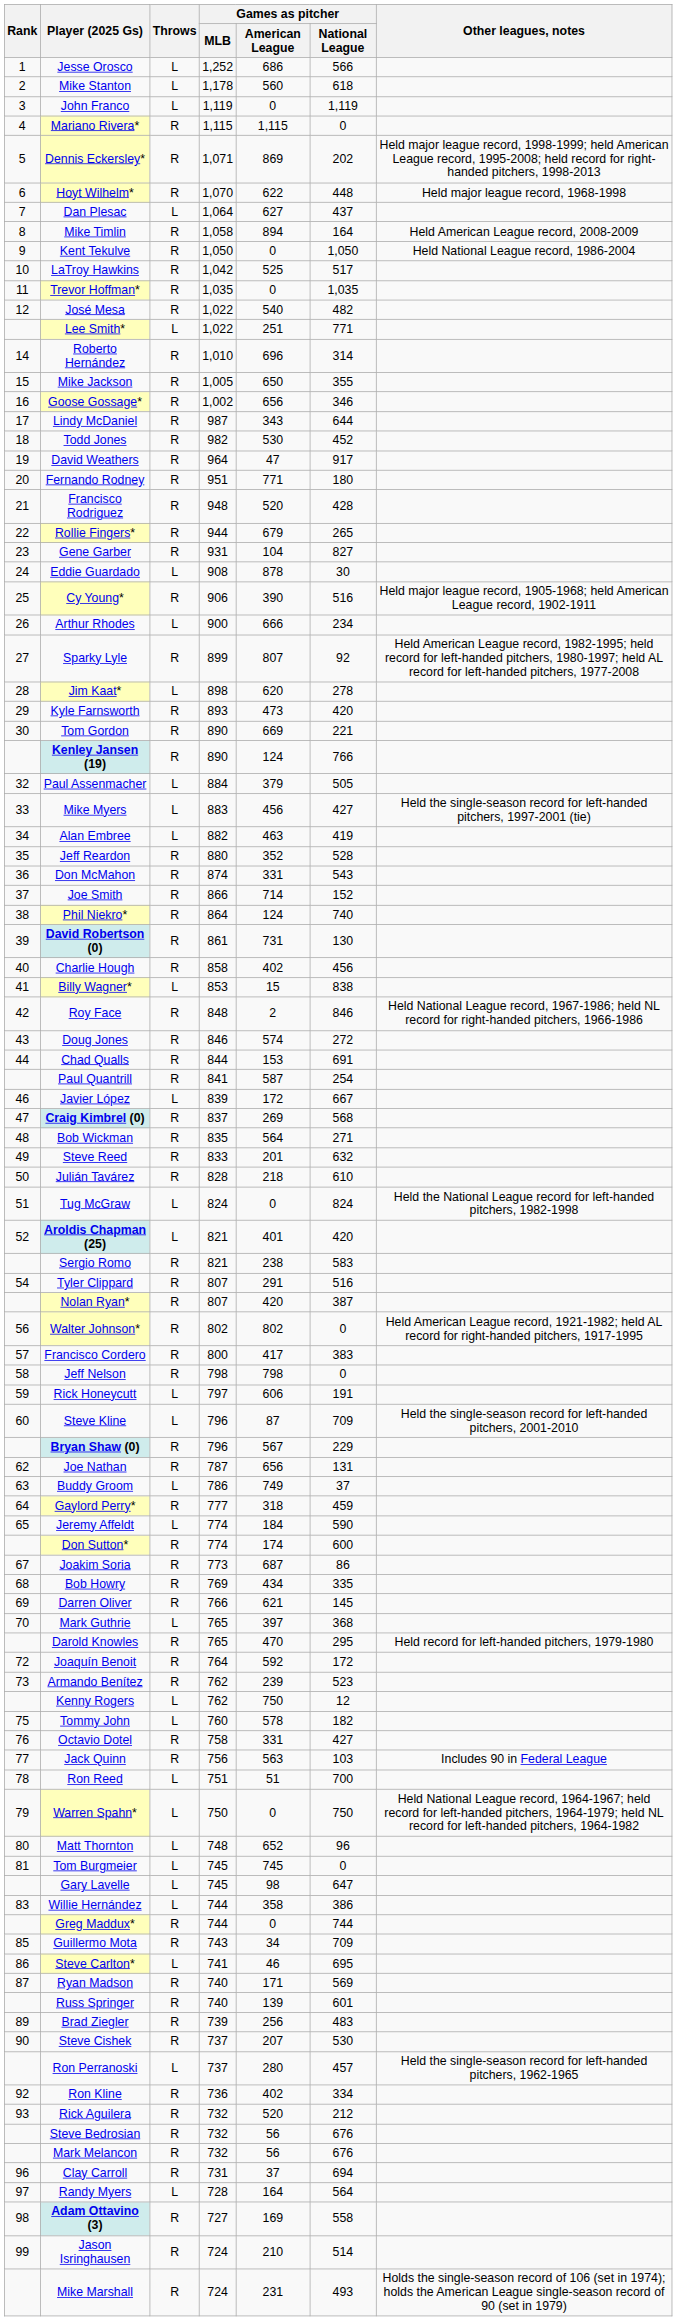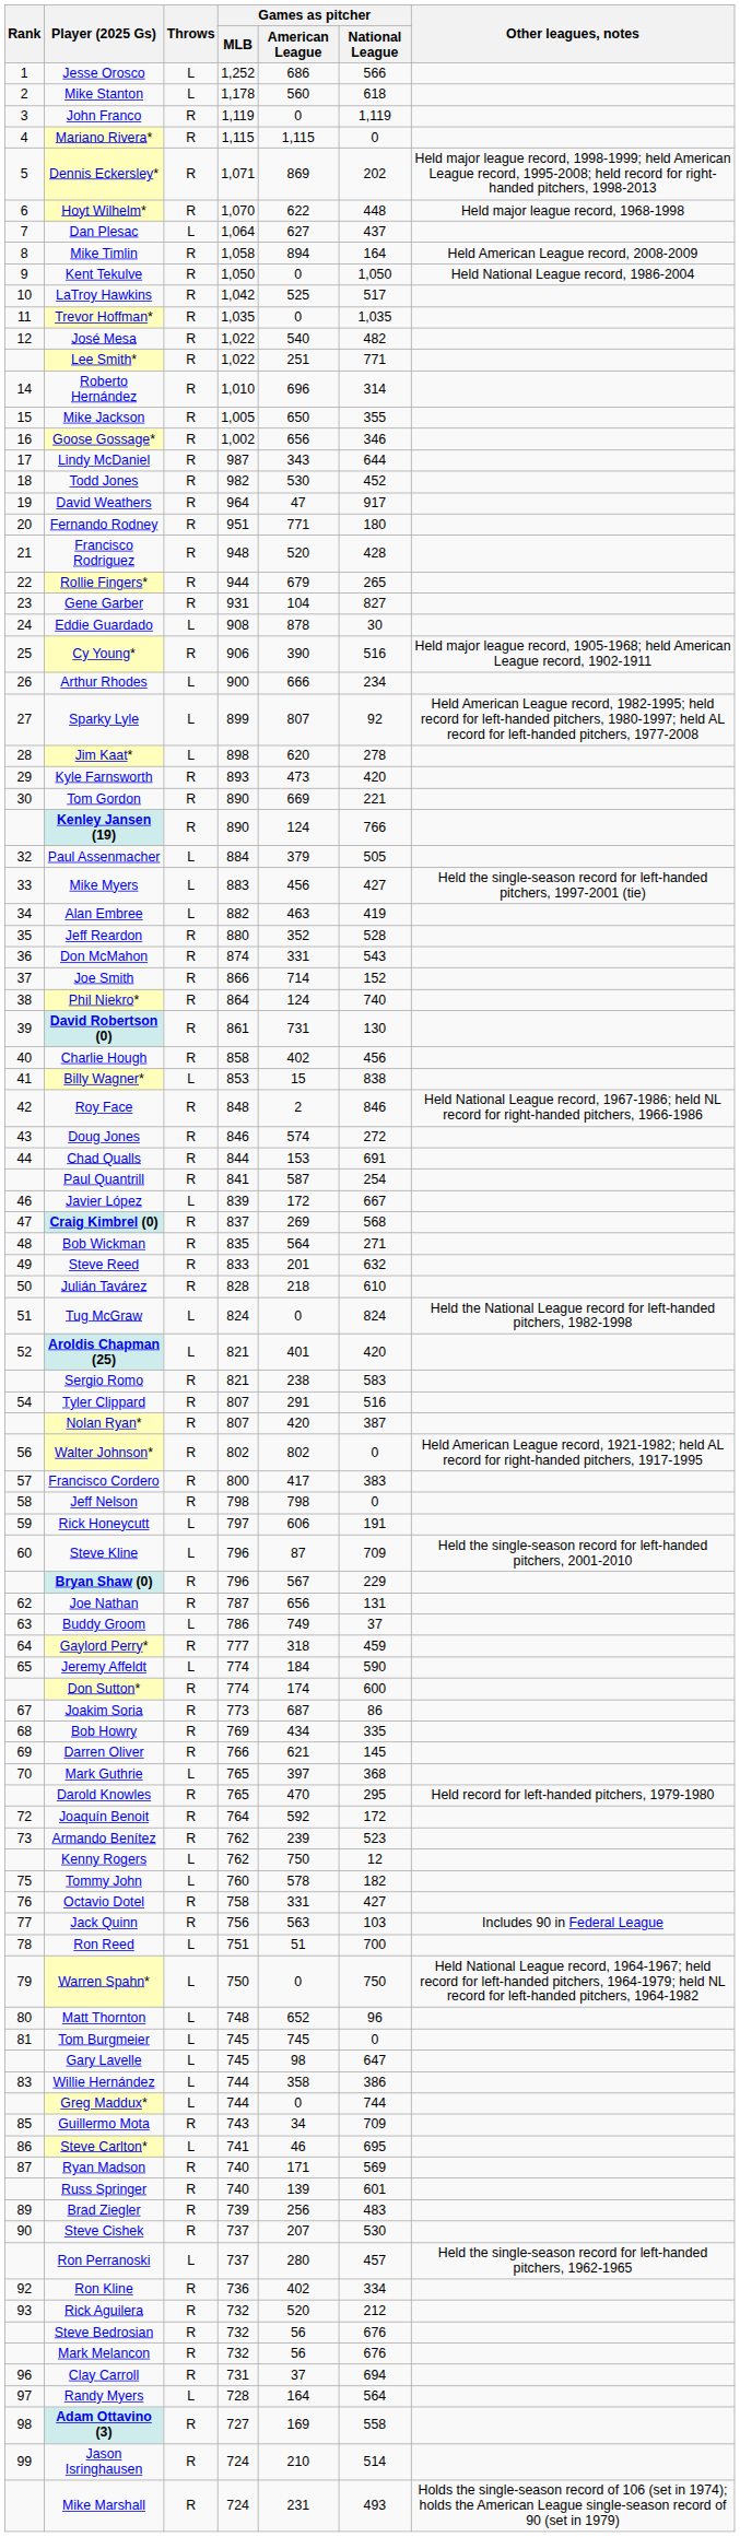 <table class="wikitable sortable" style="text-align:center">
 <tr style="white-space:nowrap;">
 <th rowspan=2>Rank</th>
 <th rowspan=2 scope="col">Player (2025 Gs)</th>
 <th rowspan=2>Throws</th>
 <th colspan=3>Games as pitcher</th>
 <th rowspan=2>Other leagues, notes</th>
 </tr>
 <tr>
 <th>MLB</th>
 <th>American League</th>
 <th>National League</th>
 </tr>
 <tr>
 <td>1</td>
 <td><a href='#'>Jesse Orosco</a></td>
 <td>L</td>
 <td>1,252</td>
 <td>686</td>
 <td>566</td>
 <td></td>
 </tr>
 <tr>
 <td>2</td>
 <td><a href='#'>Mike Stanton</a></td>
 <td>L</td>
 <td>1,178</td>
 <td>560</td>
 <td>618</td>
 <td></td>
 </tr>
 <tr>
 <td>3</td>
 <td><a href='#'>John Franco</a></td>
-<td>L</td>
+<td>R</td>
 <td>1,119</td>
 <td>0</td>
 <td>1,119</td>
 <td></td>
 </tr>
 <tr>
 <td>4</td>
 <td style="background:#ffffbb;"><a href='#'>Mariano Rivera</a>*</td>
 <td>R</td>
 <td>1,115</td>
 <td>1,115</td>
 <td>0</td>
 <td></td>
 </tr>
 <tr>
 <td>5</td>
 <td style="background:#ffffbb;"><a href='#'>Dennis Eckersley</a>*</td>
 <td>R</td>
 <td>1,071</td>
 <td>869</td>
 <td>202</td>
 <td>Held major league record, 1998-1999; held American League record, 1995-2008; held record for right-handed pitchers, 1998-2013</td>
 </tr>
 <tr>
 <td>6</td>
 <td style="background:#ffffbb;"><a href='#'>Hoyt Wilhelm</a>*</td>
 <td>R</td>
 <td>1,070</td>
 <td>622</td>
 <td>448</td>
 <td>Held major league record, 1968-1998</td>
 </tr>
 <tr>
 <td>7</td>
 <td><a href='#'>Dan Plesac</a></td>
 <td>L</td>
 <td>1,064</td>
 <td>627</td>
 <td>437</td>
 <td></td>
 </tr>
 <tr>
 <td>8</td>
 <td><a href='#'>Mike Timlin</a></td>
 <td>R</td>
 <td>1,058</td>
 <td>894</td>
 <td>164</td>
 <td>Held American League record, 2008-2009</td>
 </tr>
 <tr>
 <td>9</td>
 <td><a href='#'>Kent Tekulve</a></td>
 <td>R</td>
 <td>1,050</td>
 <td>0</td>
 <td>1,050</td>
 <td>Held National League record, 1986-2004</td>
 </tr>
 <tr>
 <td>10</td>
 <td><a href='#'>LaTroy Hawkins</a></td>
 <td>R</td>
 <td>1,042</td>
 <td>525</td>
 <td>517</td>
 <td></td>
 </tr>
 <tr>
 <td>11</td>
 <td style="background:#ffffbb;"><a href='#'>Trevor Hoffman</a>*</td>
 <td>R</td>
 <td>1,035</td>
 <td>0</td>
 <td>1,035</td>
 <td></td>
 </tr>
 <tr>
 <td>12</td>
 <td><a href='#'>José Mesa</a></td>
 <td>R</td>
 <td>1,022</td>
 <td>540</td>
 <td>482</td>
 <td></td>
 </tr>
 <tr>
 <td></td>
 <td style="background:#ffffbb;"><a href='#'>Lee Smith</a>*</td>
-<td>L</td>
+<td>R</td>
 <td>1,022</td>
 <td>251</td>
 <td>771</td>
 <td></td>
 </tr>
 <tr>
 <td>14</td>
 <td><a href='#'>Roberto Hernández</a></td>
 <td>R</td>
 <td>1,010</td>
 <td>696</td>
 <td>314</td>
 <td></td>
 </tr>
 <tr>
 <td>15</td>
 <td><a href='#'>Mike Jackson</a></td>
 <td>R</td>
 <td>1,005</td>
 <td>650</td>
 <td>355</td>
 <td></td>
 </tr>
 <tr>
 <td>16</td>
 <td style="background:#ffffbb;"><a href='#'>Goose Gossage</a>*</td>
 <td>R</td>
 <td>1,002</td>
 <td>656</td>
 <td>346</td>
 <td></td>
 </tr>
 <tr>
 <td>17</td>
 <td><a href='#'>Lindy McDaniel</a></td>
 <td>R</td>
 <td>987</td>
 <td>343</td>
 <td>644</td>
 <td></td>
 </tr>
 <tr>
 <td>18</td>
 <td><a href='#'>Todd Jones</a></td>
 <td>R</td>
 <td>982</td>
 <td>530</td>
 <td>452</td>
 <td></td>
 </tr>
 <tr>
 <td>19</td>
 <td><a href='#'>David Weathers</a></td>
 <td>R</td>
 <td>964</td>
 <td>47</td>
 <td>917</td>
 <td></td>
 </tr>
 <tr>
 <td>20</td>
 <td><a href='#'>Fernando Rodney</a></td>
 <td>R</td>
 <td>951</td>
 <td>771</td>
 <td>180</td>
 <td></td>
 </tr>
 <tr>
 <td>21</td>
 <td><a href='#'>Francisco Rodriguez</a></td>
 <td>R</td>
 <td>948</td>
 <td>520</td>
 <td>428</td>
 <td></td>
 </tr>
 <tr>
 <td>22</td>
 <td style="background:#ffffbb;"><a href='#'>Rollie Fingers</a>*</td>
 <td>R</td>
 <td>944</td>
 <td>679</td>
 <td>265</td>
 <td></td>
 </tr>
 <tr>
 <td>23</td>
 <td><a href='#'>Gene Garber</a></td>
 <td>R</td>
 <td>931</td>
 <td>104</td>
 <td>827</td>
 <td></td>
 </tr>
 <tr>
 <td>24</td>
 <td><a href='#'>Eddie Guardado</a></td>
 <td>L</td>
 <td>908</td>
 <td>878</td>
 <td>30</td>
 <td></td>
 </tr>
 <tr>
 <td>25</td>
 <td style="background:#ffffbb;"><a href='#'>Cy Young</a>*</td>
 <td>R</td>
 <td>906</td>
 <td>390</td>
 <td>516</td>
 <td>Held major league record, 1905-1968; held American League record, 1902-1911</td>
 </tr>
 <tr>
 <td>26</td>
 <td><a href='#'>Arthur Rhodes</a></td>
 <td>L</td>
 <td>900</td>
 <td>666</td>
 <td>234</td>
 <td></td>
 </tr>
 <tr>
 <td>27</td>
 <td><a href='#'>Sparky Lyle</a></td>
-<td>R</td>
+<td>L</td>
 <td>899</td>
 <td>807</td>
 <td>92</td>
 <td>Held American League record, 1982-1995; held record for left-handed pitchers, 1980-1997; held AL record for left-handed pitchers, 1977-2008</td>
 </tr>
 <tr>
 <td>28</td>
 <td style="background:#ffffbb;"><a href='#'>Jim Kaat</a>*</td>
 <td>L</td>
 <td>898</td>
 <td>620</td>
 <td>278</td>
 <td></td>
 </tr>
 <tr>
 <td>29</td>
 <td><a href='#'>Kyle Farnsworth</a></td>
 <td>R</td>
 <td>893</td>
 <td>473</td>
 <td>420</td>
 <td></td>
 </tr>
 <tr>
 <td>30</td>
 <td><a href='#'>Tom Gordon</a></td>
 <td>R</td>
 <td>890</td>
 <td>669</td>
 <td>221</td>
 <td></td>
 </tr>
 <tr>
 <td></td>
 <td style="background:#cfecec;"><strong><a href='#'>Kenley Jansen</a> (19)</strong></td>
 <td>R</td>
 <td>890</td>
 <td>124</td>
 <td>766</td>
 <td></td>
 </tr>
 <tr>
 <td>32</td>
 <td><a href='#'>Paul Assenmacher</a></td>
 <td>L</td>
 <td>884</td>
 <td>379</td>
 <td>505</td>
 <td></td>
 </tr>
 <tr>
 <td>33</td>
 <td><a href='#'>Mike Myers</a></td>
 <td>L</td>
 <td>883</td>
 <td>456</td>
 <td>427</td>
 <td>Held the single-season record for left-handed pitchers, 1997-2001 (tie)</td>
 </tr>
 <tr>
 <td>34</td>
 <td><a href='#'>Alan Embree</a></td>
 <td>L</td>
 <td>882</td>
 <td>463</td>
 <td>419</td>
 <td></td>
 </tr>
 <tr>
 <td>35</td>
 <td><a href='#'>Jeff Reardon</a></td>
 <td>R</td>
 <td>880</td>
 <td>352</td>
 <td>528</td>
 <td></td>
 </tr>
 <tr>
 <td>36</td>
 <td><a href='#'>Don McMahon</a></td>
 <td>R</td>
 <td>874</td>
 <td>331</td>
 <td>543</td>
 <td></td>
 </tr>
 <tr>
 <td>37</td>
 <td><a href='#'>Joe Smith</a></td>
 <td>R</td>
 <td>866</td>
 <td>714</td>
 <td>152</td>
 <td></td>
 </tr>
 <tr>
 <td>38</td>
 <td style="background:#ffffbb;"><a href='#'>Phil Niekro</a>*</td>
 <td>R</td>
 <td>864</td>
 <td>124</td>
 <td>740</td>
 <td></td>
 </tr>
 <tr>
 <td>39</td>
 <td style="background:#cfecec;"><strong><a href='#'>David Robertson</a> (0)</strong></td>
 <td>R</td>
 <td>861</td>
 <td>731</td>
 <td>130</td>
 <td></td>
 </tr>
 <tr>
 <td>40</td>
 <td><a href='#'>Charlie Hough</a></td>
 <td>R</td>
 <td>858</td>
 <td>402</td>
 <td>456</td>
 <td></td>
 </tr>
 <tr>
 <td>41</td>
 <td style="background:#ffffbb;"><a href='#'>Billy Wagner</a>*</td>
 <td>L</td>
 <td>853</td>
 <td>15</td>
 <td>838</td>
 <td></td>
 </tr>
 <tr>
 <td>42</td>
 <td><a href='#'>Roy Face</a></td>
 <td>R</td>
 <td>848</td>
 <td>2</td>
 <td>846</td>
 <td>Held National League record, 1967-1986; held NL record for right-handed pitchers, 1966-1986</td>
 </tr>
 <tr>
 <td>43</td>
 <td><a href='#'>Doug Jones</a></td>
 <td>R</td>
 <td>846</td>
 <td>574</td>
 <td>272</td>
 <td></td>
 </tr>
 <tr>
 <td>44</td>
 <td><a href='#'>Chad Qualls</a></td>
 <td>R</td>
 <td>844</td>
 <td>153</td>
 <td>691</td>
 <td></td>
 </tr>
 <tr>
 <td></td>
 <td><a href='#'>Paul Quantrill</a></td>
 <td>R</td>
 <td>841</td>
 <td>587</td>
 <td>254</td>
 <td></td>
 </tr>
 <tr>
 <td>46</td>
 <td><a href='#'>Javier López</a></td>
 <td>L</td>
 <td>839</td>
 <td>172</td>
 <td>667</td>
 <td></td>
 </tr>
 <tr>
 <td>47</td>
 <td style="background:#cfecec;"><strong><a href='#'>Craig Kimbrel</a> (0)</strong></td>
 <td>R</td>
 <td>837</td>
 <td>269</td>
 <td>568</td>
 <td></td>
 </tr>
 <tr>
 <td>48</td>
 <td><a href='#'>Bob Wickman</a></td>
 <td>R</td>
 <td>835</td>
 <td>564</td>
 <td>271</td>
 <td></td>
 </tr>
 <tr>
 <td>49</td>
 <td><a href='#'>Steve Reed</a></td>
 <td>R</td>
 <td>833</td>
 <td>201</td>
 <td>632</td>
 <td></td>
 </tr>
 <tr>
 <td>50</td>
 <td><a href='#'>Julián Tavárez</a></td>
 <td>R</td>
 <td>828</td>
 <td>218</td>
 <td>610</td>
 <td></td>
 </tr>
 <tr>
 <td>51</td>
 <td><a href='#'>Tug McGraw</a></td>
 <td>L</td>
 <td>824</td>
 <td>0</td>
 <td>824</td>
 <td>Held the National League record for left-handed pitchers, 1982-1998</td>
 </tr>
 <tr>
 <td>52</td>
 <td style="background:#cfecec;"><strong><a href='#'>Aroldis Chapman</a> (25)</strong></td>
 <td>L</td>
 <td>821</td>
 <td>401</td>
 <td>420</td>
 <td></td>
 </tr>
 <tr>
 <td></td>
 <td><a href='#'>Sergio Romo</a></td>
 <td>R</td>
 <td>821</td>
 <td>238</td>
 <td>583</td>
 <td></td>
 </tr>
 <tr>
 <td>54</td>
 <td><a href='#'>Tyler Clippard</a></td>
 <td>R</td>
 <td>807</td>
 <td>291</td>
 <td>516</td>
 <td></td>
 </tr>
 <tr>
 <td></td>
 <td style="background:#ffffbb;"><a href='#'>Nolan Ryan</a>*</td>
 <td>R</td>
 <td>807</td>
 <td>420</td>
 <td>387</td>
 <td></td>
 </tr>
 <tr>
 <td>56</td>
 <td style="background:#ffffbb;"><a href='#'>Walter Johnson</a>*</td>
 <td>R</td>
 <td>802</td>
 <td>802</td>
 <td>0</td>
 <td>Held American League record, 1921-1982; held AL record for right-handed pitchers, 1917-1995</td>
 </tr>
 <tr>
 <td>57</td>
 <td><a href='#'>Francisco Cordero</a></td>
 <td>R</td>
 <td>800</td>
 <td>417</td>
 <td>383</td>
 <td></td>
 </tr>
 <tr>
 <td>58</td>
 <td><a href='#'>Jeff Nelson</a></td>
 <td>R</td>
 <td>798</td>
 <td>798</td>
 <td>0</td>
 <td></td>
 </tr>
 <tr>
 <td>59</td>
 <td><a href='#'>Rick Honeycutt</a></td>
 <td>L</td>
 <td>797</td>
 <td>606</td>
 <td>191</td>
 <td></td>
 </tr>
 <tr>
 <td>60</td>
 <td><a href='#'>Steve Kline</a></td>
 <td>L</td>
 <td>796</td>
 <td>87</td>
 <td>709</td>
 <td>Held the single-season record for left-handed pitchers, 2001-2010</td>
 </tr>
 <tr>
 <td></td>
 <td style="background:#cfecec;"><strong><a href='#'>Bryan Shaw</a> (0)</strong></td>
 <td>R</td>
 <td>796</td>
 <td>567</td>
 <td>229</td>
 <td></td>
 </tr>
 <tr>
 <td>62</td>
 <td><a href='#'>Joe Nathan</a></td>
 <td>R</td>
 <td>787</td>
 <td>656</td>
 <td>131</td>
 <td></td>
 </tr>
 <tr>
 <td>63</td>
 <td><a href='#'>Buddy Groom</a></td>
 <td>L</td>
 <td>786</td>
 <td>749</td>
 <td>37</td>
 <td></td>
 </tr>
 <tr>
 <td>64</td>
 <td style="background:#ffffbb;"><a href='#'>Gaylord Perry</a>*</td>
 <td>R</td>
 <td>777</td>
 <td>318</td>
 <td>459</td>
 <td></td>
 </tr>
 <tr>
 <td>65</td>
 <td><a href='#'>Jeremy Affeldt</a></td>
 <td>L</td>
 <td>774</td>
 <td>184</td>
 <td>590</td>
 <td></td>
 </tr>
 <tr>
 <td></td>
 <td style="background:#ffffbb;"><a href='#'>Don Sutton</a>*</td>
 <td>R</td>
 <td>774</td>
 <td>174</td>
 <td>600</td>
 <td></td>
 </tr>
 <tr>
 <td>67</td>
 <td><a href='#'>Joakim Soria</a></td>
 <td>R</td>
 <td>773</td>
 <td>687</td>
 <td>86</td>
 <td></td>
 </tr>
 <tr>
 <td>68</td>
 <td><a href='#'>Bob Howry</a></td>
 <td>R</td>
 <td>769</td>
 <td>434</td>
 <td>335</td>
 <td></td>
 </tr>
 <tr>
 <td>69</td>
 <td><a href='#'>Darren Oliver</a></td>
 <td>R</td>
 <td>766</td>
 <td>621</td>
 <td>145</td>
 <td></td>
 </tr>
 <tr>
 <td>70</td>
 <td><a href='#'>Mark Guthrie</a></td>
 <td>L</td>
 <td>765</td>
 <td>397</td>
 <td>368</td>
 <td></td>
 </tr>
 <tr>
 <td></td>
 <td><a href='#'>Darold Knowles</a></td>
 <td>R</td>
 <td>765</td>
 <td>470</td>
 <td>295</td>
 <td>Held record for left-handed pitchers, 1979-1980</td>
 </tr>
 <tr>
 <td>72</td>
 <td><a href='#'>Joaquín Benoit</a></td>
 <td>R</td>
 <td>764</td>
 <td>592</td>
 <td>172</td>
 <td></td>
 </tr>
 <tr>
 <td>73</td>
 <td><a href='#'>Armando Benítez</a></td>
 <td>R</td>
 <td>762</td>
 <td>239</td>
 <td>523</td>
 <td></td>
 </tr>
 <tr>
 <td></td>
 <td><a href='#'>Kenny Rogers</a></td>
 <td>L</td>
 <td>762</td>
 <td>750</td>
 <td>12</td>
 <td></td>
 </tr>
 <tr>
 <td>75</td>
 <td><a href='#'>Tommy John</a></td>
 <td>L</td>
 <td>760</td>
 <td>578</td>
 <td>182</td>
 <td></td>
 </tr>
 <tr>
 <td>76</td>
 <td><a href='#'>Octavio Dotel</a></td>
 <td>R</td>
 <td>758</td>
 <td>331</td>
 <td>427</td>
 <td></td>
 </tr>
 <tr>
 <td>77</td>
 <td><a href='#'>Jack Quinn</a></td>
 <td>R</td>
 <td>756</td>
 <td>563</td>
 <td>103</td>
 <td>Includes 90 in <a href='#'>Federal League</a></td>
 </tr>
 <tr>
 <td>78</td>
 <td><a href='#'>Ron Reed</a></td>
 <td>L</td>
 <td>751</td>
 <td>51</td>
 <td>700</td>
 <td></td>
 </tr>
 <tr>
 <td>79</td>
 <td style="background:#ffffbb;"><a href='#'>Warren Spahn</a>*</td>
 <td>L</td>
 <td>750</td>
 <td>0</td>
 <td>750</td>
 <td>Held National League record, 1964-1967; held record for left-handed pitchers, 1964-1979; held NL record for left-handed pitchers, 1964-1982</td>
 </tr>
 <tr>
 <td>80</td>
 <td><a href='#'>Matt Thornton</a></td>
 <td>L</td>
 <td>748</td>
 <td>652</td>
 <td>96</td>
 <td></td>
 </tr>
 <tr>
 <td>81</td>
 <td><a href='#'>Tom Burgmeier</a></td>
 <td>L</td>
 <td>745</td>
 <td>745</td>
 <td>0</td>
 <td></td>
 </tr>
 <tr>
 <td></td>
 <td><a href='#'>Gary Lavelle</a></td>
 <td>L</td>
 <td>745</td>
 <td>98</td>
 <td>647</td>
 <td></td>
 </tr>
 <tr>
 <td>83</td>
 <td><a href='#'>Willie Hernández</a></td>
 <td>L</td>
 <td>744</td>
 <td>358</td>
 <td>386</td>
 <td></td>
 </tr>
 <tr>
 <td></td>
 <td style="background:#ffffbb;"><a href='#'>Greg Maddux</a>*</td>
-<td>R</td>
+<td>L</td>
 <td>744</td>
 <td>0</td>
 <td>744</td>
 <td></td>
 </tr>
 <tr>
 <td>85</td>
 <td><a href='#'>Guillermo Mota</a></td>
 <td>R</td>
 <td>743</td>
 <td>34</td>
 <td>709</td>
 <td></td>
 </tr>
 <tr>
 <td>86</td>
 <td style="background:#ffffbb;"><a href='#'>Steve Carlton</a>*</td>
 <td>L</td>
 <td>741</td>
 <td>46</td>
 <td>695</td>
 <td></td>
 </tr>
 <tr>
 <td>87</td>
 <td><a href='#'>Ryan Madson</a></td>
 <td>R</td>
 <td>740</td>
 <td>171</td>
 <td>569</td>
 <td></td>
 </tr>
 <tr>
 <td></td>
 <td><a href='#'>Russ Springer</a></td>
 <td>R</td>
 <td>740</td>
 <td>139</td>
 <td>601</td>
 <td></td>
 </tr>
 <tr>
 <td>89</td>
 <td><a href='#'>Brad Ziegler</a></td>
 <td>R</td>
 <td>739</td>
 <td>256</td>
 <td>483</td>
 <td></td>
 </tr>
 <tr>
 <td>90</td>
 <td><a href='#'>Steve Cishek</a></td>
 <td>R</td>
 <td>737</td>
 <td>207</td>
 <td>530</td>
 <td></td>
 </tr>
 <tr>
 <td></td>
 <td><a href='#'>Ron Perranoski</a></td>
 <td>L</td>
 <td>737</td>
 <td>280</td>
 <td>457</td>
 <td>Held the single-season record for left-handed pitchers, 1962-1965</td>
 </tr>
 <tr>
 <td>92</td>
 <td><a href='#'>Ron Kline</a></td>
 <td>R</td>
 <td>736</td>
 <td>402</td>
 <td>334</td>
 <td></td>
 </tr>
 <tr>
 <td>93</td>
 <td><a href='#'>Rick Aguilera</a></td>
 <td>R</td>
 <td>732</td>
 <td>520</td>
 <td>212</td>
 <td></td>
 </tr>
 <tr>
 <td></td>
 <td><a href='#'>Steve Bedrosian</a></td>
 <td>R</td>
 <td>732</td>
 <td>56</td>
 <td>676</td>
 <td></td>
 </tr>
 <tr>
 <td></td>
 <td><a href='#'>Mark Melancon</a></td>
 <td>R</td>
 <td>732</td>
 <td>56</td>
 <td>676</td>
 <td></td>
 </tr>
 <tr>
 <td>96</td>
 <td><a href='#'>Clay Carroll</a></td>
 <td>R</td>
 <td>731</td>
 <td>37</td>
 <td>694</td>
 <td></td>
 </tr>
 <tr>
 <td>97</td>
 <td><a href='#'>Randy Myers</a></td>
 <td>L</td>
 <td>728</td>
 <td>164</td>
 <td>564</td>
 <td></td>
 </tr>
 <tr>
 <td>98</td>
 <td style="background:#cfecec;"><strong><a href='#'>Adam Ottavino</a> (3)</strong></td>
 <td>R</td>
 <td>727</td>
 <td>169</td>
 <td>558</td>
 <td></td>
 </tr>
 <tr>
 <td>99</td>
 <td><a href='#'>Jason Isringhausen</a></td>
 <td>R</td>
 <td>724</td>
 <td>210</td>
 <td>514</td>
 <td></td>
 </tr>
 <tr>
 <td></td>
 <td><a href='#'>Mike Marshall</a></td>
 <td>R</td>
 <td>724</td>
 <td>231</td>
 <td>493</td>
 <td>Holds the single-season record of 106 (set in 1974); holds the American League single-season record of 90 (set in 1979)</td>
 </tr>
 </table>
